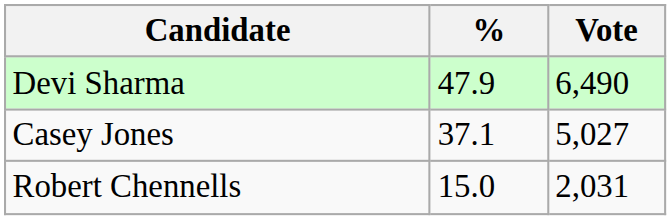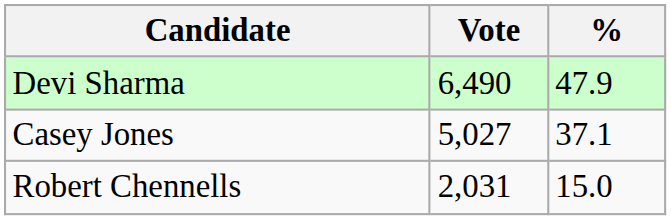 <table class="wikitable">
 <tr>
 <th bgcolor="#DDDDFF" width="200px">Candidate</th>
+<th bgcolor="#DDDDFF" width="50px">Vote</th>
 <th bgcolor="#DDDDFF" width="50px">%</th>
-<th bgcolor="#DDDDFF" width="50px">Vote</th>
 </tr>
 <tr style="text-align:left; background:#cfc;">
 <td>Devi Sharma</td>
+<td>6,490</td>
 <td>47.9</td>
-<td>6,490</td>
 </tr>
 <tr>
 <td>Casey Jones</td>
+<td>5,027</td>
 <td>37.1</td>
-<td>5,027</td>
 </tr>
 <tr>
 <td>Robert Chennells</td>
+<td>2,031</td>
 <td>15.0</td>
-<td>2,031</td>
 </tr>
 </table>
